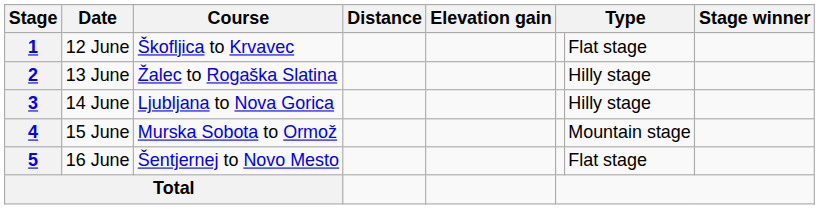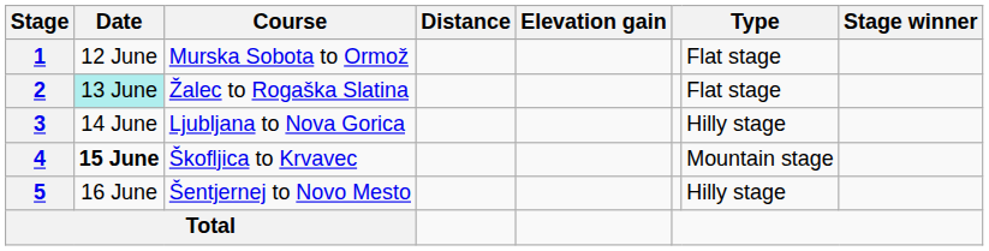 <table class="wikitable">
 <tr>
 <th scope="col">Stage</th>
 <th scope="col">Date</th>
 <th scope="col">Course</th>
 <th scope="col">Distance</th>
 <th scope="col">Elevation gain</th>
 <th scope="col" colspan="2">Type</th>
 <th scope="col">Stage winner</th>
 </tr>
 <tr>
 <th scope="row"><a href='#'>1</a></th>
 <td style="text-align:center;">12 June</td>
-<td><a href='#'>Škofljica</a> to <a href='#'>Krvavec</a></td>
+<td><a href='#'>Murska Sobota</a> to <a href='#'>Ormož</a></td>
 <td style="text-align:center;"><br><s></s></td>
 <td style="text-align:center;"></td>
 <td></td>
 <td>Flat stage</td>
 <td></td>
 </tr>
 <tr>
 <th scope="row"><a href='#'>2</a></th>
-<td style="text-align:center;">13 June</td>
+<td style="background: paleturquoise; text-align:center;">13 June</td>
 <td><a href='#'>Žalec</a> to <a href='#'>Rogaška Slatina</a></td>
 <td style="text-align:center;"></td>
 <td style="text-align:center;"></td>
 <td></td>
-<td>Hilly stage</td>
+<td>Flat stage</td>
 <td></td>
 </tr>
 <tr>
 <th scope="row"><a href='#'>3</a></th>
 <td style="text-align:center;">14 June</td>
 <td><a href='#'>Ljubljana</a> to <a href='#'>Nova Gorica</a></td>
 <td style="text-align:center;"></td>
 <td style="text-align:center;"></td>
 <td></td>
 <td>Hilly stage</td>
 <td></td>
 </tr>
 <tr>
 <th scope="row"><a href='#'>4</a></th>
-<td style="text-align:center;">15 June</td>
-<td><a href='#'>Murska Sobota</a> to <a href='#'>Ormož</a></td>
+<td style="text-align:center;"><strong>15 June</strong></td>
+<td><a href='#'>Škofljica</a> to <a href='#'>Krvavec</a></td>
 <td style="text-align:center;"></td>
 <td style="text-align:center;"></td>
 <td></td>
 <td>Mountain stage</td>
 <td></td>
 </tr>
 <tr>
 <th scope="row"><a href='#'>5</a></th>
 <td style="text-align:center;">16 June</td>
 <td><a href='#'>Šentjernej</a> to <a href='#'>Novo Mesto</a></td>
 <td style="text-align:center;"></td>
 <td style="text-align:center;"></td>
 <td></td>
-<td>Flat stage</td>
+<td>Hilly stage</td>
 <td></td>
 </tr>
 <tr>
 <th colspan="3">Total</th>
 <td style="text-align:center;"><br><s></s></td>
 <td style="text-align:center;"></td>
 <td colspan="3" style="text-align:center;"></td>
 </tr>
 </table>
